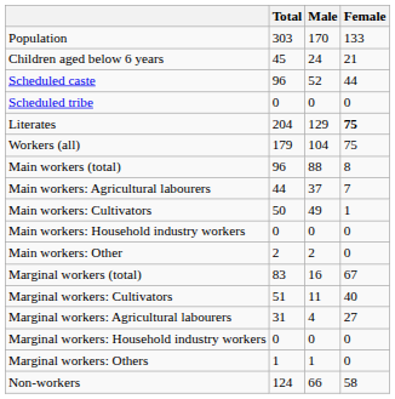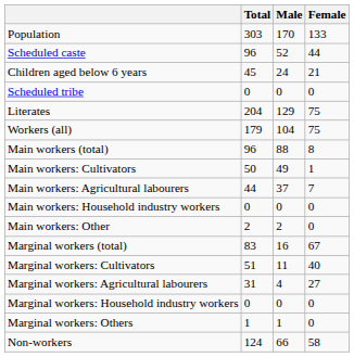 <table class="wikitable sortable">
 <tr>
 <th></th>
 <th>Total</th>
 <th>Male</th>
 <th>Female</th>
 </tr>
 <tr>
 <td>Population</td>
 <td>303</td>
 <td>170</td>
 <td>133</td>
 </tr>
 <tr>
+<td><a href='#'>Scheduled caste</a></td>
+<td>96</td>
+<td>52</td>
+<td>44</td>
+</tr>
+<tr>
 <td>Children aged below 6 years</td>
 <td>45</td>
 <td>24</td>
 <td>21</td>
-</tr>
-<tr>
-<td><a href='#'>Scheduled caste</a></td>
-<td>96</td>
-<td>52</td>
-<td>44</td>
 </tr>
 <tr>
 <td><a href='#'>Scheduled tribe</a></td>
 <td>0</td>
 <td>0</td>
 <td>0</td>
 </tr>
 <tr>
 <td>Literates</td>
 <td>204</td>
 <td>129</td>
-<td><strong>75</strong></td>
+<td>75</td>
 </tr>
 <tr>
 <td>Workers (all)</td>
 <td>179</td>
 <td>104</td>
 <td>75</td>
 </tr>
 <tr>
 <td>Main workers (total)</td>
 <td>96</td>
 <td>88</td>
 <td>8</td>
 </tr>
 <tr>
+<td>Main workers: Cultivators</td>
+<td>50</td>
+<td>49</td>
+<td>1</td>
+</tr>
+<tr>
 <td>Main workers: Agricultural labourers</td>
 <td>44</td>
 <td>37</td>
 <td>7</td>
-</tr>
-<tr>
-<td>Main workers: Cultivators</td>
-<td>50</td>
-<td>49</td>
-<td>1</td>
 </tr>
 <tr>
 <td>Main workers: Household industry workers</td>
 <td>0</td>
 <td>0</td>
 <td>0</td>
 </tr>
 <tr>
 <td>Main workers: Other</td>
 <td>2</td>
 <td>2</td>
 <td>0</td>
 </tr>
 <tr>
 <td>Marginal workers (total)</td>
 <td>83</td>
 <td>16</td>
 <td>67</td>
 </tr>
 <tr>
 <td>Marginal workers: Cultivators</td>
 <td>51</td>
 <td>11</td>
 <td>40</td>
 </tr>
 <tr>
 <td>Marginal workers: Agricultural labourers</td>
 <td>31</td>
 <td>4</td>
 <td>27</td>
 </tr>
 <tr>
 <td>Marginal workers: Household industry workers</td>
 <td>0</td>
 <td>0</td>
 <td>0</td>
 </tr>
 <tr>
 <td>Marginal workers: Others</td>
 <td>1</td>
 <td>1</td>
 <td>0</td>
 </tr>
 <tr>
 <td>Non-workers</td>
 <td>124</td>
 <td>66</td>
 <td>58</td>
 </tr>
 </table>
